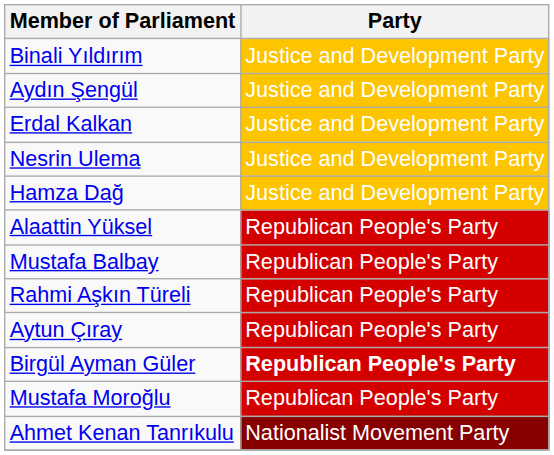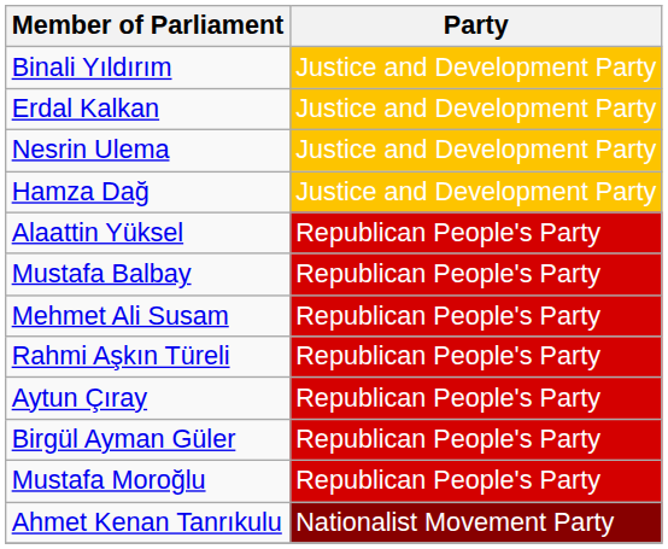 <table class="wikitable">
 <tr>
 <th>Member of Parliament</th>
 <th>Party</th>
 </tr>
 <tr>
 <td><a href='#'>Binali Yıldırım</a></td>
-<td style="background:#FDC400; color:white">Justice and Development Party</td>
-</tr>
-<tr>
-<td><a href='#'>Aydın Şengül</a></td>
 <td style="background:#FDC400; color:white">Justice and Development Party</td>
 </tr>
 <tr>
 <td><a href='#'>Erdal Kalkan</a></td>
 <td style="background:#FDC400; color:white">Justice and Development Party</td>
 </tr>
 <tr>
 <td><a href='#'>Nesrin Ulema</a></td>
 <td style="background:#FDC400; color:white">Justice and Development Party</td>
 </tr>
 <tr>
 <td><a href='#'>Hamza Dağ</a></td>
 <td style="background:#FDC400; color:white">Justice and Development Party</td>
 </tr>
 <tr>
 <td><a href='#'>Alaattin Yüksel</a></td>
 <td style="background:#D40000; color:white">Republican People's Party</td>
 </tr>
 <tr>
 <td><a href='#'>Mustafa Balbay</a></td>
 <td style="background:#D40000; color:white">Republican People's Party</td>
 </tr>
 <tr>
+<td><a href='#'>Mehmet Ali Susam</a></td>
+<td style="background:#D40000; color:white">Republican People's Party</td>
+</tr>
+<tr>
 <td><a href='#'>Rahmi Aşkın Türeli</a></td>
 <td style="background:#D40000; color:white">Republican People's Party</td>
 </tr>
 <tr>
 <td><a href='#'>Aytun Çıray</a></td>
 <td style="background:#D40000; color:white">Republican People's Party</td>
 </tr>
 <tr>
 <td><a href='#'>Birgül Ayman Güler</a></td>
-<td style="background:#D40000; color:white"><strong>Republican People's Party</strong></td>
+<td style="background:#D40000; color:white">Republican People's Party</td>
 </tr>
 <tr>
 <td><a href='#'>Mustafa Moroğlu</a></td>
 <td style="background:#D40000; color:white">Republican People's Party</td>
 </tr>
 <tr>
 <td><a href='#'>Ahmet Kenan Tanrıkulu</a></td>
 <td style="background:#870000; color:white">Nationalist Movement Party</td>
 </tr>
 <tr>
 </tr>
 </table>
